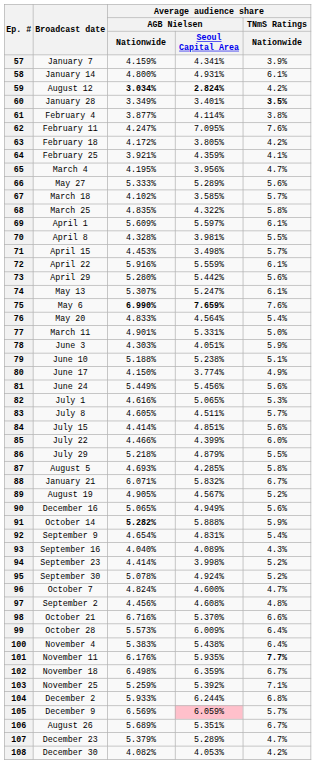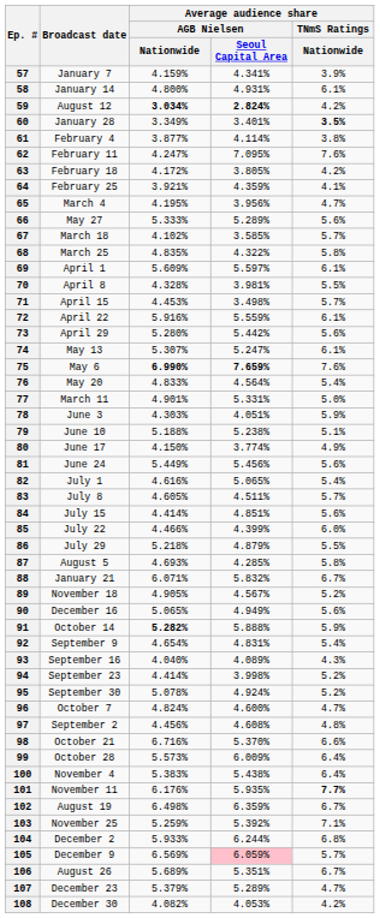 <table class="wikitable" style="text-align:center">
 <tr>
 <th rowspan="3">Ep. #</th>
 <th rowspan="3">Broadcast date</th>
 <th colspan="3">Average audience share</th>
 </tr>
 <tr>
 <th colspan="2">AGB Nielsen</th>
 <th colspan="1">TNmS Ratings</th>
 </tr>
 <tr>
 <th width=100>Nationwide</th>
 <th width=100><a href='#'>Seoul Capital Area</a></th>
 <th width=100>Nationwide</th>
 </tr>
 <tr>
 <th>57</th>
 <td>January 7</td>
 <td>4.159%</td>
 <td>4.341%</td>
 <td>3.9%</td>
 </tr>
 <tr>
 <th>58</th>
 <td>January 14</td>
 <td>4.800%</td>
 <td>4.931%</td>
 <td>6.1%</td>
 </tr>
 <tr>
 <th>59</th>
 <td>August 12</td>
 <td><span><strong>3.034%</strong></span></td>
 <td><span><strong>2.824%</strong></span></td>
 <td>4.2%</td>
 </tr>
 <tr>
 <th>60</th>
 <td>January 28</td>
 <td>3.349%</td>
 <td>3.401%</td>
 <td><span><strong>3.5%</strong></span></td>
 </tr>
 <tr>
 <th>61</th>
 <td>February 4</td>
 <td>3.877%</td>
 <td>4.114%</td>
 <td>3.8%</td>
 </tr>
 <tr>
 <th>62</th>
 <td>February 11</td>
 <td>4.247%</td>
 <td>7.095%</td>
 <td>7.6%</td>
 </tr>
 <tr>
 <th>63</th>
 <td>February 18</td>
 <td>4.172%</td>
 <td>3.805%</td>
 <td>4.2%</td>
 </tr>
 <tr>
 <th>64</th>
 <td>February 25</td>
 <td>3.921%</td>
 <td>4.359%</td>
 <td>4.1%</td>
 </tr>
 <tr>
 <th>65</th>
 <td>March 4</td>
 <td>4.195%</td>
 <td>3.956%</td>
 <td>4.7%</td>
 </tr>
 <tr>
 <th>66</th>
 <td>May 27</td>
 <td>5.333%</td>
 <td>5.289%</td>
 <td>5.6%</td>
 </tr>
 <tr>
 <th>67</th>
 <td>March 18</td>
 <td>4.102%</td>
 <td>3.585%</td>
 <td>5.7%</td>
 </tr>
 <tr>
 <th>68</th>
 <td>March 25</td>
 <td>4.835%</td>
 <td>4.322%</td>
 <td>5.8%</td>
 </tr>
 <tr>
 <th>69</th>
 <td>April 1</td>
 <td>5.609%</td>
 <td>5.597%</td>
 <td>6.1%</td>
 </tr>
 <tr>
 <th>70</th>
 <td>April 8</td>
 <td>4.328%</td>
 <td>3.981%</td>
 <td>5.5%</td>
 </tr>
 <tr>
 <th>71</th>
 <td>April 15</td>
 <td>4.453%</td>
 <td>3.498%</td>
 <td>5.7%</td>
 </tr>
 <tr>
 <th>72</th>
 <td>April 22</td>
 <td>5.916%</td>
 <td>5.559%</td>
 <td>6.1%</td>
 </tr>
 <tr>
 <th>73</th>
 <td>April 29</td>
 <td>5.280%</td>
 <td>5.442%</td>
 <td>5.6%</td>
 </tr>
 <tr>
 <th>74</th>
 <td>May 13</td>
 <td>5.307%</td>
 <td>5.247%</td>
 <td>6.1%</td>
 </tr>
 <tr>
 <th>75</th>
 <td>May 6</td>
 <td><span><strong>6.990%</strong></span></td>
 <td><span><strong>7.659%</strong></span></td>
 <td>7.6%</td>
 </tr>
 <tr>
 <th>76</th>
 <td>May 20</td>
 <td>4.833%</td>
 <td>4.564%</td>
 <td>5.4%</td>
 </tr>
 <tr>
 <th>77</th>
 <td>March 11</td>
 <td>4.901%</td>
 <td>5.331%</td>
 <td>5.0%</td>
 </tr>
 <tr>
 <th>78</th>
 <td>June 3</td>
 <td>4.303%</td>
 <td>4.051%</td>
 <td>5.9%</td>
 </tr>
 <tr>
 <th>79</th>
 <td>June 10</td>
 <td>5.188%</td>
 <td>5.238%</td>
 <td>5.1%</td>
 </tr>
 <tr>
 <th>80</th>
 <td>June 17</td>
 <td>4.150%</td>
 <td>3.774%</td>
 <td>4.9%</td>
 </tr>
 <tr>
 <th>81</th>
 <td>June 24</td>
 <td>5.449%</td>
 <td>5.456%</td>
 <td>5.6%</td>
 </tr>
 <tr>
 <th>82</th>
 <td>July 1</td>
 <td>4.616%</td>
 <td>5.065%</td>
-<td>5.3%</td>
+<td>5.4%</td>
 </tr>
 <tr>
 <th>83</th>
 <td>July 8</td>
 <td>4.605%</td>
 <td>4.511%</td>
 <td>5.7%</td>
 </tr>
 <tr>
 <th>84</th>
 <td>July 15</td>
 <td>4.414%</td>
 <td>4.851%</td>
 <td>5.6%</td>
 </tr>
 <tr>
 <th>85</th>
 <td>July 22</td>
 <td>4.466%</td>
 <td>4.399%</td>
 <td>6.0%</td>
 </tr>
 <tr>
 <th>86</th>
 <td>July 29</td>
 <td>5.218%</td>
 <td>4.879%</td>
 <td>5.5%</td>
 </tr>
 <tr>
 <th>87</th>
 <td>August 5</td>
 <td>4.693%</td>
 <td>4.285%</td>
 <td>5.8%</td>
 </tr>
 <tr>
 <th>88</th>
 <td>January 21</td>
 <td>6.071%</td>
 <td>5.832%</td>
 <td>6.7%</td>
 </tr>
 <tr>
 <th>89</th>
-<td>August 19</td>
+<td>November 18</td>
 <td>4.905%</td>
 <td>4.567%</td>
 <td>5.2%</td>
 </tr>
 <tr>
 <th>90</th>
 <td>December 16</td>
 <td>5.065%</td>
 <td>4.949%</td>
 <td>5.6%</td>
 </tr>
 <tr>
 <th>91</th>
 <td>October 14</td>
 <td><strong>5.282%</strong></td>
 <td>5.888%</td>
 <td>5.9%</td>
 </tr>
 <tr>
 <th>92</th>
 <td>September 9</td>
 <td>4.654%</td>
 <td>4.831%</td>
 <td>5.4%</td>
 </tr>
 <tr>
 <th>93</th>
 <td>September 16</td>
 <td>4.040%</td>
 <td>4.089%</td>
 <td>4.3%</td>
 </tr>
 <tr>
 <th>94</th>
 <td>September 23</td>
 <td>4.414%</td>
 <td>3.998%</td>
 <td>5.2%</td>
 </tr>
 <tr>
 <th>95</th>
 <td>September 30</td>
 <td>5.078%</td>
 <td>4.924%</td>
 <td>5.2%</td>
 </tr>
 <tr>
 <th>96</th>
 <td>October 7</td>
 <td>4.824%</td>
 <td>4.600%</td>
 <td>4.7%</td>
 </tr>
 <tr>
 <th>97</th>
 <td>September 2</td>
 <td>4.456%</td>
 <td>4.608%</td>
 <td>4.8%</td>
 </tr>
 <tr>
 <th>98</th>
 <td>October 21</td>
 <td>6.716%</td>
 <td>5.370%</td>
 <td>6.6%</td>
 </tr>
 <tr>
 <th>99</th>
 <td>October 28</td>
 <td>5.573%</td>
 <td>6.009%</td>
 <td>6.4%</td>
 </tr>
 <tr>
 <th>100</th>
 <td>November 4</td>
 <td>5.383%</td>
 <td>5.438%</td>
 <td>6.4%</td>
 </tr>
 <tr>
 <th>101</th>
 <td>November 11</td>
 <td>6.176%</td>
 <td>5.935%</td>
 <td><span><strong>7.7%</strong></span></td>
 </tr>
 <tr>
 <th>102</th>
-<td>November 18</td>
+<td>August 19</td>
 <td>6.498%</td>
 <td>6.359%</td>
 <td>6.7%</td>
 </tr>
 <tr>
 <th>103</th>
 <td>November 25</td>
 <td>5.259%</td>
 <td>5.392%</td>
 <td>7.1%</td>
 </tr>
 <tr>
 <th>104</th>
 <td>December 2</td>
 <td>5.933%</td>
 <td>6.244%</td>
 <td>6.8%</td>
 </tr>
 <tr>
 <th>105</th>
 <td>December 9</td>
 <td>6.569%</td>
 <td style="background: pink;">6.059%</td>
 <td>5.7%</td>
 </tr>
 <tr>
 <th>106</th>
 <td>August 26</td>
 <td>5.689%</td>
 <td>5.351%</td>
 <td>6.7%</td>
 </tr>
 <tr>
 <th>107</th>
 <td>December 23</td>
 <td>5.379%</td>
 <td>5.289%</td>
 <td>4.7%</td>
 </tr>
 <tr>
 <th>108</th>
 <td>December 30</td>
 <td>4.082%</td>
 <td>4.053%</td>
 <td>4.2%</td>
 </tr>
 </table>
